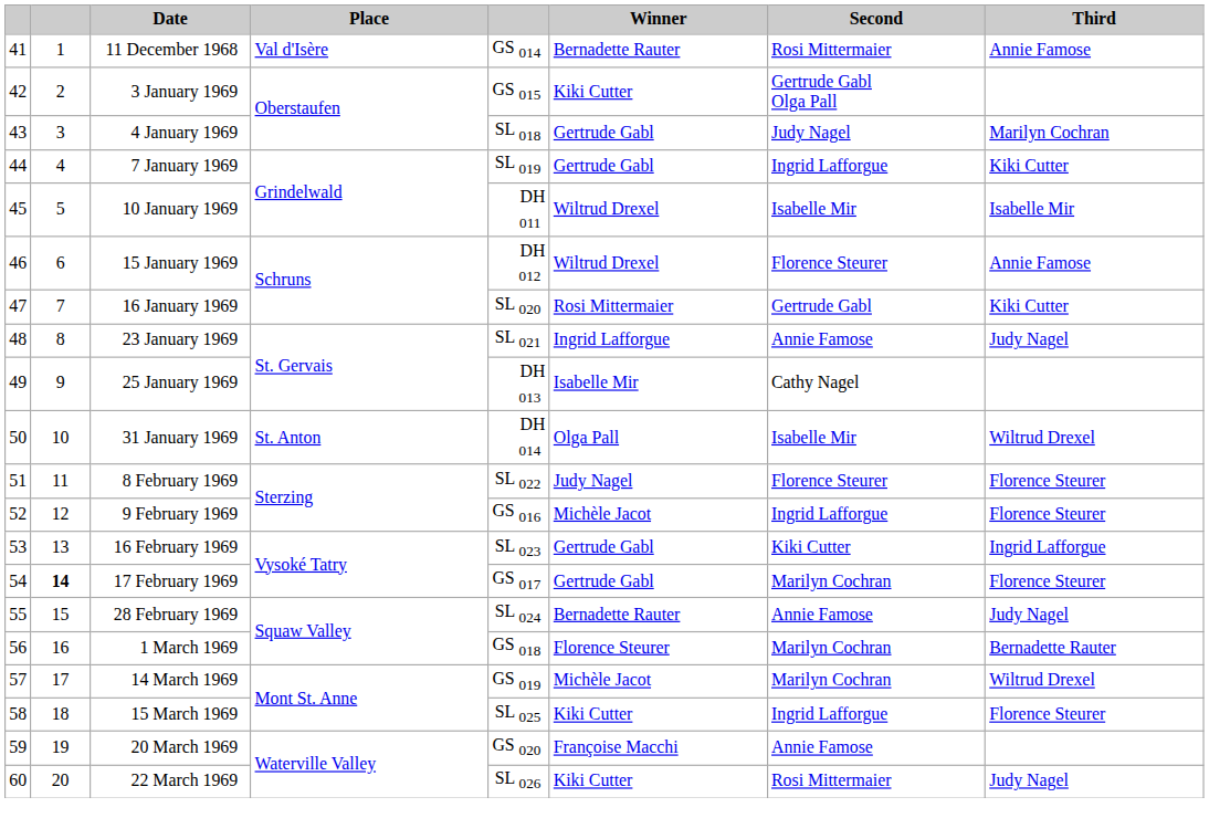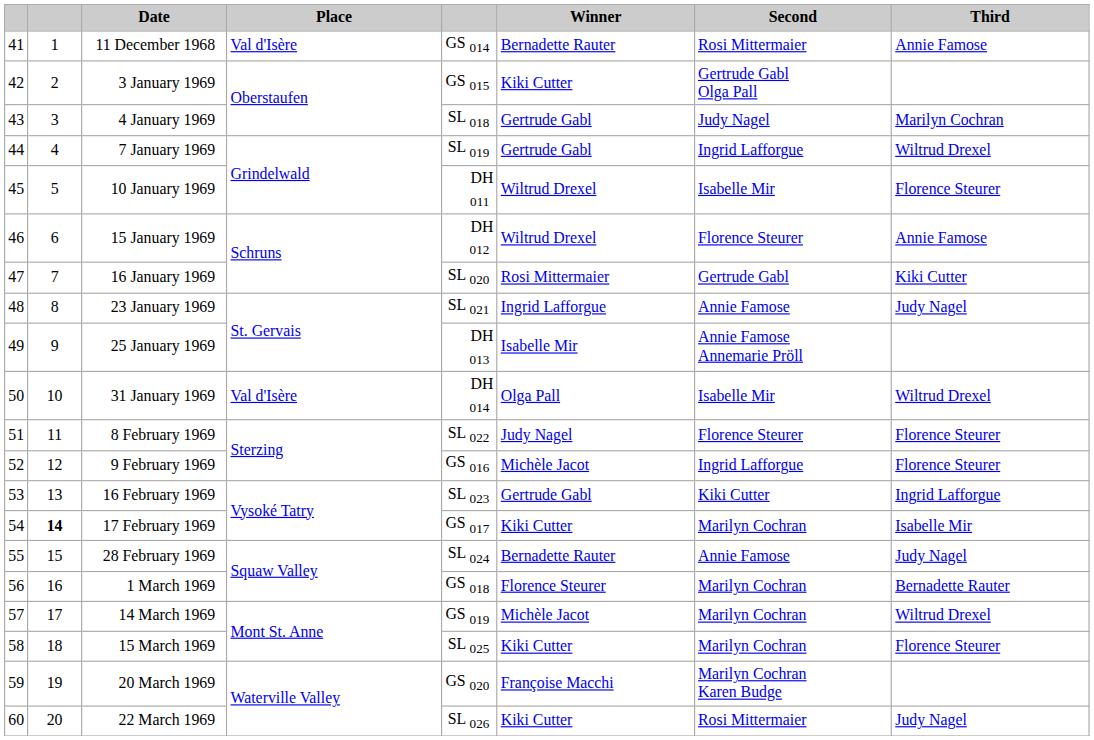 <table class="wikitable plainrowheaders" style="background:#fff; font-size:86%; line-height:16px; border:grey solid 1px; border-collapse:collapse;">
 <tr style="background:#ccc; text-align:center;">
 <td align="center" width="13"></td>
 <td align="center" width="40"></td>
 <td align="center" width="120"><strong>Date</strong></td>
 <td align="center" width="180"><strong>Place</strong></td>
 <td align="center" width="42"></td>
 <td align="center" width="165"><strong>Winner</strong></td>
 <td align="center" width="165"><strong>Second</strong></td>
 <td align="center" width="165"><strong>Third</strong></td>
 </tr>
 <tr>
 <td align=center>41</td>
 <td align=center>1</td>
 <td align=right>11 December 1968  </td>
 <td> <a href='#'>Val d'Isère</a></td>
 <td align=right>GS <sub>014</sub> </td>
 <td> <a href='#'>Bernadette Rauter</a></td>
 <td> <a href='#'>Rosi Mittermaier</a></td>
 <td> <a href='#'>Annie Famose</a></td>
 </tr>
 <tr>
 <td align=center>42</td>
 <td align=center>2</td>
 <td align=right>3 January 1969  </td>
 <td rowspan=2> <a href='#'>Oberstaufen</a></td>
 <td align=right>GS <sub>015</sub> </td>
 <td> <a href='#'>Kiki Cutter</a></td>
 <td> <a href='#'>Gertrude Gabl</a><br> <a href='#'>Olga Pall</a></td>
 <td></td>
 </tr>
 <tr>
 <td align=center>43</td>
 <td align=center>3</td>
 <td align=right>4 January 1969  </td>
 <td align=right>SL <sub>018</sub> </td>
 <td> <a href='#'>Gertrude Gabl</a></td>
 <td> <a href='#'>Judy Nagel</a></td>
 <td> <a href='#'>Marilyn Cochran</a></td>
 </tr>
 <tr>
 <td align=center>44</td>
 <td align=center>4</td>
 <td align=right>7 January 1969  </td>
 <td rowspan=2> <a href='#'>Grindelwald</a></td>
 <td align=right>SL <sub>019</sub> </td>
 <td> <a href='#'>Gertrude Gabl</a></td>
 <td> <a href='#'>Ingrid Lafforgue</a></td>
-<td> <a href='#'>Kiki Cutter</a></td>
+<td> <a href='#'>Wiltrud Drexel</a></td>
 </tr>
 <tr>
 <td align=center>45</td>
 <td align=center>5</td>
 <td align=right>10 January 1969  </td>
 <td align=right>DH <sub>011</sub> </td>
 <td> <a href='#'>Wiltrud Drexel</a></td>
 <td> <a href='#'>Isabelle Mir</a></td>
-<td> <a href='#'>Isabelle Mir</a></td>
+<td> <a href='#'>Florence Steurer</a></td>
 </tr>
 <tr>
 <td align=center>46</td>
 <td align=center>6</td>
 <td align=right>15 January 1969  </td>
 <td rowspan=2> <a href='#'>Schruns</a></td>
 <td align=right>DH <sub>012</sub> </td>
 <td> <a href='#'>Wiltrud Drexel</a></td>
 <td> <a href='#'>Florence Steurer</a></td>
 <td> <a href='#'>Annie Famose</a></td>
 </tr>
 <tr>
 <td align=center>47</td>
 <td align=center>7</td>
 <td align=right>16 January 1969  </td>
 <td align=right>SL <sub>020</sub> </td>
 <td> <a href='#'>Rosi Mittermaier</a></td>
 <td> <a href='#'>Gertrude Gabl</a></td>
 <td> <a href='#'>Kiki Cutter</a></td>
 </tr>
 <tr>
 <td align=center>48</td>
 <td align=center>8</td>
 <td align=right>23 January 1969  </td>
 <td rowspan=2> <a href='#'>St. Gervais</a></td>
 <td align=right>SL <sub>021</sub> </td>
 <td> <a href='#'>Ingrid Lafforgue</a></td>
 <td> <a href='#'>Annie Famose</a></td>
 <td> <a href='#'>Judy Nagel</a></td>
 </tr>
 <tr>
 <td align=center>49</td>
 <td align=center>9</td>
 <td align=right>25 January 1969  </td>
 <td align=right>DH <sub>013</sub> </td>
 <td> <a href='#'>Isabelle Mir</a></td>
-<td> Cathy Nagel</td>
+<td> <a href='#'>Annie Famose</a><br> <a href='#'>Annemarie Pröll</a></td>
 <td></td>
 </tr>
 <tr>
 <td align=center>50</td>
 <td align=center>10</td>
 <td align=right>31 January 1969  </td>
-<td> <a href='#'>St. Anton</a></td>
+<td> <a href='#'>Val d'Isère</a></td>
 <td align=right>DH <sub>014</sub> </td>
 <td> <a href='#'>Olga Pall</a></td>
 <td> <a href='#'>Isabelle Mir</a></td>
 <td> <a href='#'>Wiltrud Drexel</a></td>
 </tr>
 <tr>
 <td align=center>51</td>
 <td align=center>11</td>
 <td align=right>8 February 1969  </td>
 <td rowspan=2> <a href='#'>Sterzing</a></td>
 <td align=right>SL <sub>022</sub> </td>
 <td> <a href='#'>Judy Nagel</a></td>
 <td> <a href='#'>Florence Steurer</a></td>
 <td> <a href='#'>Florence Steurer</a></td>
 </tr>
 <tr>
 <td align=center>52</td>
 <td align=center>12</td>
 <td align=right>9 February 1969  </td>
 <td align=right>GS <sub>016</sub> </td>
 <td> <a href='#'>Michèle Jacot</a></td>
 <td> <a href='#'>Ingrid Lafforgue</a></td>
 <td> <a href='#'>Florence Steurer</a></td>
 </tr>
 <tr>
 <td align=center>53</td>
 <td align=center>13</td>
 <td align=right>16 February 1969  </td>
 <td rowspan=2> <a href='#'>Vysoké Tatry</a></td>
 <td align=right>SL <sub>023</sub> </td>
 <td> <a href='#'>Gertrude Gabl</a></td>
 <td> <a href='#'>Kiki Cutter</a></td>
 <td> <a href='#'>Ingrid Lafforgue</a></td>
 </tr>
 <tr>
 <td align=center>54</td>
 <td align=center><strong>14</strong></td>
 <td align=right>17 February 1969  </td>
 <td align=right>GS <sub>017</sub> </td>
-<td> <a href='#'>Gertrude Gabl</a></td>
+<td> <a href='#'>Kiki Cutter</a></td>
 <td> <a href='#'>Marilyn Cochran</a></td>
-<td> <a href='#'>Florence Steurer</a></td>
+<td> <a href='#'>Isabelle Mir</a></td>
 </tr>
 <tr>
 <td align=center>55</td>
 <td align=center>15</td>
 <td align=right>28 February 1969  </td>
 <td rowspan=2> <a href='#'>Squaw Valley</a></td>
 <td align=right>SL <sub>024</sub> </td>
 <td> <a href='#'>Bernadette Rauter</a></td>
 <td> <a href='#'>Annie Famose</a></td>
 <td> <a href='#'>Judy Nagel</a></td>
 </tr>
 <tr>
 <td align=center>56</td>
 <td align=center>16</td>
 <td align=right>1 March 1969  </td>
 <td align=right>GS <sub>018</sub> </td>
 <td> <a href='#'>Florence Steurer</a></td>
 <td> <a href='#'>Marilyn Cochran</a></td>
 <td> <a href='#'>Bernadette Rauter</a></td>
 </tr>
 <tr>
 <td align=center>57</td>
 <td align=center>17</td>
 <td align=right>14 March 1969  </td>
 <td rowspan=2> <a href='#'>Mont St. Anne</a></td>
 <td align=right>GS <sub>019</sub> </td>
 <td> <a href='#'>Michèle Jacot</a></td>
 <td> <a href='#'>Marilyn Cochran</a></td>
 <td> <a href='#'>Wiltrud Drexel</a></td>
 </tr>
 <tr>
 <td align=center>58</td>
 <td align=center>18</td>
 <td align=right>15 March 1969  </td>
 <td align=right>SL <sub>025</sub> </td>
 <td> <a href='#'>Kiki Cutter</a></td>
-<td> <a href='#'>Ingrid Lafforgue</a></td>
+<td> <a href='#'>Marilyn Cochran</a></td>
 <td> <a href='#'>Florence Steurer</a></td>
 </tr>
 <tr>
 <td align=center>59</td>
 <td align=center>19</td>
 <td align=right>20 March 1969  </td>
 <td rowspan=2> <a href='#'>Waterville Valley</a></td>
 <td align=right>GS <sub>020</sub> </td>
 <td> <a href='#'>Françoise Macchi</a></td>
-<td> <a href='#'>Annie Famose</a></td>
+<td> <a href='#'>Marilyn Cochran</a><br> <a href='#'>Karen Budge</a></td>
 <td></td>
 </tr>
 <tr>
 <td align=center>60</td>
 <td align=center>20</td>
 <td align=right>22 March 1969  </td>
 <td align=right>SL <sub>026</sub> </td>
 <td> <a href='#'>Kiki Cutter</a></td>
 <td> <a href='#'>Rosi Mittermaier</a></td>
 <td> <a href='#'>Judy Nagel</a></td>
 </tr>
 </table>
